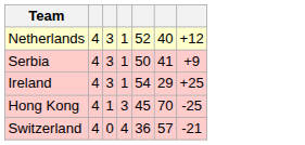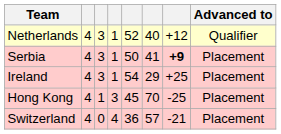 <table class="wikitable" style="text-align:center;">
 <tr>
 <th>Team</th>
 <th></th>
 <th></th>
 <th></th>
 <th></th>
 <th></th>
 <th></th>
+<th>Advanced to</th>
 </tr>
 <tr bgcolor=#ffc>
 <td align=left> Netherlands</td>
 <td>4</td>
 <td>3</td>
 <td>1</td>
 <td>52</td>
 <td>40</td>
 <td>+12</td>
+<td>Qualifier</td>
 </tr>
 <tr bgcolor=#fcc>
 <td align=left> Serbia</td>
 <td>4</td>
 <td>3</td>
 <td>1</td>
 <td>50</td>
 <td>41</td>
-<td>+9</td>
+<td><strong>+9</strong></td>
+<td>Placement</td>
 </tr>
 <tr bgcolor=#fcc>
 <td align=left> Ireland</td>
 <td>4</td>
 <td>3</td>
 <td>1</td>
 <td>54</td>
 <td>29</td>
 <td>+25</td>
+<td>Placement</td>
 </tr>
 <tr bgcolor=#fcc>
 <td align=left> Hong Kong</td>
 <td>4</td>
 <td>1</td>
 <td>3</td>
 <td>45</td>
 <td>70</td>
 <td>-25</td>
+<td>Placement</td>
 </tr>
 <tr bgcolor=#fcc>
 <td align=left> Switzerland</td>
 <td>4</td>
 <td>0</td>
 <td>4</td>
 <td>36</td>
 <td>57</td>
 <td>-21</td>
+<td>Placement</td>
 </tr>
 </table>
